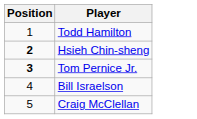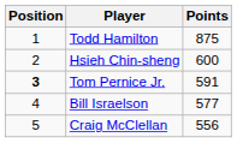 <table class=wikitable>
 <tr>
 <th>Position</th>
 <th>Player</th>
+<th>Points</th>
 </tr>
 <tr>
 <td align=center>1</td>
 <td> <a href='#'>Todd Hamilton</a></td>
+<td align=center>875</td>
 </tr>
 <tr>
-<td align=center><strong>2</strong></td>
+<td align=center>2</td>
 <td> <a href='#'>Hsieh Chin-sheng</a></td>
+<td align=center>600</td>
 </tr>
 <tr>
 <td align=center><strong>3</strong></td>
 <td> <a href='#'>Tom Pernice Jr.</a></td>
+<td align=center>591</td>
 </tr>
 <tr>
 <td align=center>4</td>
 <td> <a href='#'>Bill Israelson</a></td>
+<td align=center>577</td>
 </tr>
 <tr>
 <td align=center>5</td>
 <td> <a href='#'>Craig McClellan</a></td>
+<td align=center>556</td>
 </tr>
 </table>
